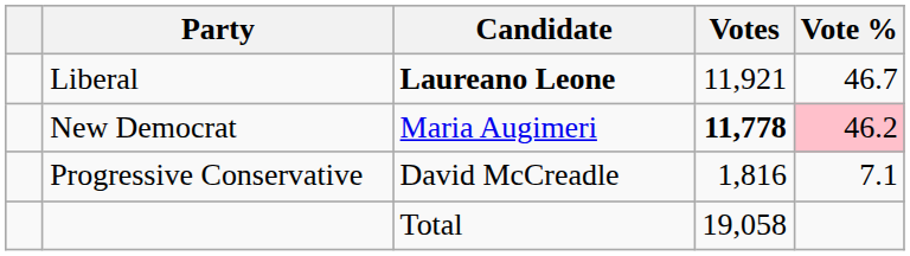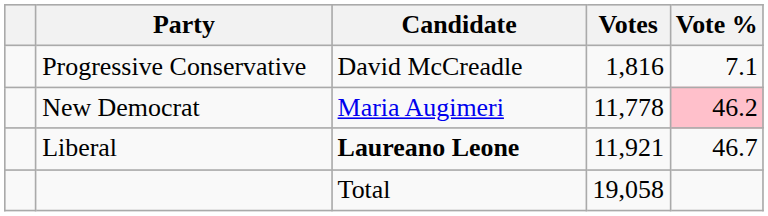 <table class="wikitable">
 <tr>
 <th></th>
 <th scope="col" width="175">Party</th>
 <th scope="col" width="150">Candidate</th>
 <th>Votes</th>
 <th>Vote %</th>
+</tr>
+<tr |>
+<td>   </td>
+<td>Progressive Conservative</td>
+<td>David McCreadle</td>
+<td align=right>1,816</td>
+<td align=right>7.1</td>
+</tr>
+<tr>
+<td>   </td>
+<td>New Democrat</td>
+<td><a href='#'>Maria Augimeri</a></td>
+<td align=right>11,778</td>
+<td align=right style="background: pink;">46.2</td>
 </tr>
 <tr>
 <td>   </td>
 <td>Liberal</td>
 <td><strong>Laureano Leone</strong></td>
 <td align=right>11,921</td>
 <td align=right>46.7</td>
 </tr>
 <tr>
-<td>   </td>
-<td>New Democrat</td>
-<td><a href='#'>Maria Augimeri</a></td>
-<td align=right><strong>11,778</strong></td>
-<td align=right style="background: pink;">46.2</td>
-</tr>
-<tr |>
-<td>   </td>
-<td>Progressive Conservative</td>
-<td>David McCreadle</td>
-<td align=right>1,816</td>
-<td align=right>7.1</td>
-</tr>
-<tr>
 <td></td>
 <td></td>
 <td>Total</td>
 <td align=right>19,058</td>
 <td></td>
 </tr>
 </table>
